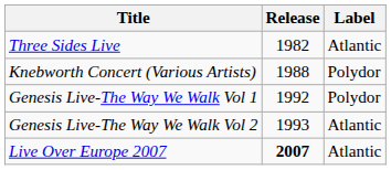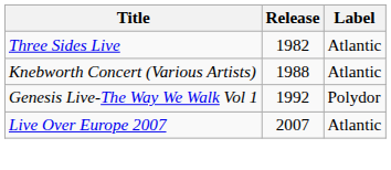 <table class="wikitable">
 <tr>
 <th>Title</th>
 <th>Release</th>
 <th>Label</th>
 </tr>
 <tr align=center>
 <td align=left><em><a href='#'>Three Sides Live</a></em></td>
 <td>1982</td>
 <td align=left>Atlantic</td>
 </tr>
 <tr align=center>
 <td align=left><em>Knebworth Concert (Various Artists)</em></td>
 <td>1988</td>
-<td align=left>Polydor</td>
+<td align=left>Atlantic</td>
 </tr>
 <tr align=center>
 <td align=left><em>Genesis Live-<a href='#'>The Way We Walk</a> Vol 1</em></td>
 <td>1992</td>
 <td align=left>Polydor</td>
 </tr>
 <tr align=center>
-<td align=left><em>Genesis Live-The Way We Walk Vol 2</em></td>
-<td>1993</td>
-<td align=left>Atlantic</td>
-</tr>
-<tr align=center>
 <td align=left><em><a href='#'>Live Over Europe 2007</a></em></td>
-<td><strong>2007</strong></td>
+<td>2007</td>
 <td align=left>Atlantic</td>
 </tr>
 </table>
